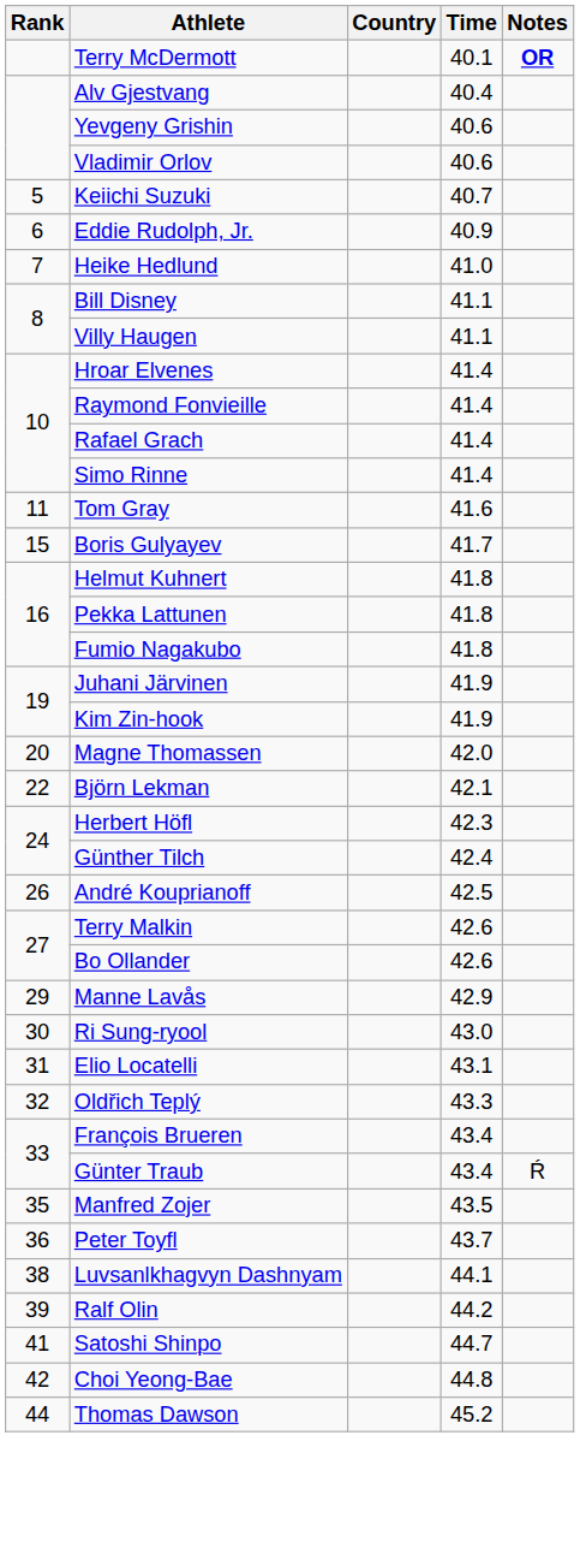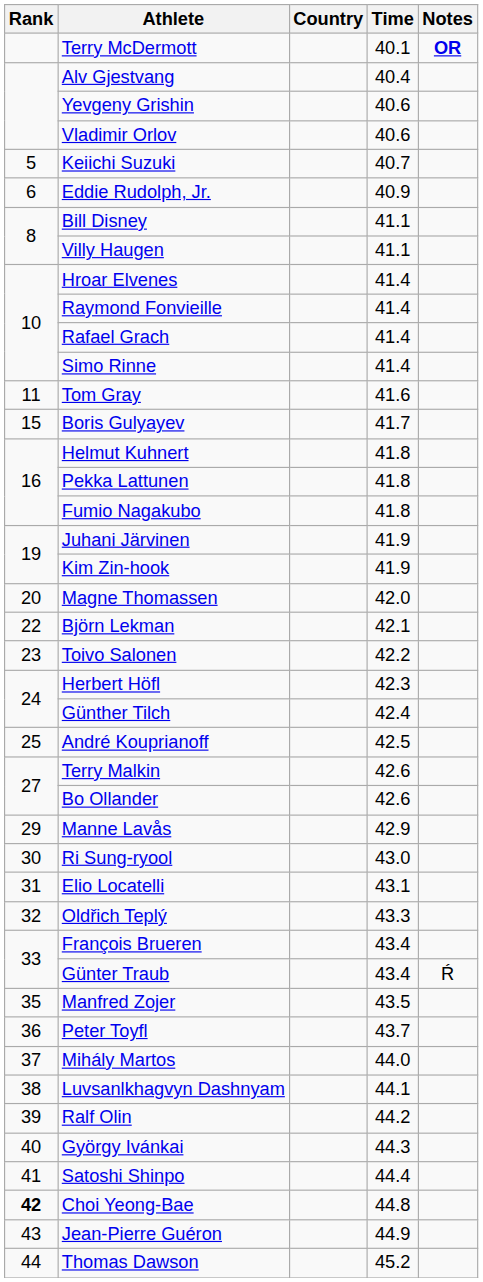 <table class="wikitable sortable" style="text-align:center">
 <tr>
 <th>Rank</th>
 <th>Athlete</th>
 <th>Country</th>
 <th>Time</th>
 <th>Notes</th>
 </tr>
 <tr>
 <td></td>
 <td align=left><a href='#'>Terry McDermott</a></td>
 <td align=left></td>
 <td>40.1</td>
 <td><strong><a href='#'>OR</a></strong></td>
 </tr>
 <tr>
 <td rowspan=3></td>
 <td align=left><a href='#'>Alv Gjestvang</a></td>
 <td align=left></td>
 <td>40.4</td>
 <td></td>
 </tr>
 <tr>
 <td align=left><a href='#'>Yevgeny Grishin</a></td>
 <td align=left></td>
 <td>40.6</td>
 <td></td>
 </tr>
 <tr>
 <td align=left><a href='#'>Vladimir Orlov</a></td>
 <td align=left></td>
 <td>40.6</td>
 <td></td>
 </tr>
 <tr>
 <td>5</td>
 <td align=left><a href='#'>Keiichi Suzuki</a></td>
 <td align=left></td>
 <td>40.7</td>
 <td></td>
 </tr>
 <tr>
 <td>6</td>
 <td align=left><a href='#'>Eddie Rudolph, Jr.</a></td>
 <td align=left></td>
 <td>40.9</td>
-<td></td>
-</tr>
-<tr>
-<td>7</td>
-<td align=left><a href='#'>Heike Hedlund</a></td>
-<td align=left></td>
-<td>41.0</td>
 <td></td>
 </tr>
 <tr>
 <td rowspan=2>8</td>
 <td align=left><a href='#'>Bill Disney</a></td>
 <td align=left></td>
 <td>41.1</td>
 <td></td>
 </tr>
 <tr>
 <td align=left><a href='#'>Villy Haugen</a></td>
 <td align=left></td>
 <td>41.1</td>
 <td></td>
 </tr>
 <tr>
 <td rowspan=4>10</td>
 <td align=left><a href='#'>Hroar Elvenes</a></td>
 <td align=left></td>
 <td>41.4</td>
 <td></td>
 </tr>
 <tr>
 <td align=left><a href='#'>Raymond Fonvieille</a></td>
 <td align=left></td>
 <td>41.4</td>
 <td></td>
 </tr>
 <tr>
 <td align=left><a href='#'>Rafael Grach</a></td>
 <td align=left></td>
 <td>41.4</td>
 <td></td>
 </tr>
 <tr>
 <td align=left><a href='#'>Simo Rinne</a></td>
 <td align=left></td>
 <td>41.4</td>
 <td></td>
 </tr>
 <tr>
 <td>11</td>
 <td align=left><a href='#'>Tom Gray</a></td>
 <td align=left></td>
 <td>41.6</td>
 <td></td>
 </tr>
 <tr>
 <td>15</td>
 <td align=left><a href='#'>Boris Gulyayev</a></td>
 <td align=left></td>
 <td>41.7</td>
 <td></td>
 </tr>
 <tr>
 <td rowspan=3>16</td>
 <td align=left><a href='#'>Helmut Kuhnert</a></td>
 <td align=left></td>
 <td>41.8</td>
 <td></td>
 </tr>
 <tr>
 <td align=left><a href='#'>Pekka Lattunen</a></td>
 <td align=left></td>
 <td>41.8</td>
 <td></td>
 </tr>
 <tr>
 <td align=left><a href='#'>Fumio Nagakubo</a></td>
 <td align=left></td>
 <td>41.8</td>
 <td></td>
 </tr>
 <tr>
 <td rowspan=2>19</td>
 <td align=left><a href='#'>Juhani Järvinen</a></td>
 <td align=left></td>
 <td>41.9</td>
 <td></td>
 </tr>
 <tr>
 <td align=left><a href='#'>Kim Zin-hook</a></td>
 <td align=left></td>
 <td>41.9</td>
 <td></td>
 </tr>
 <tr>
 <td>20</td>
 <td align=left><a href='#'>Magne Thomassen</a></td>
 <td align=left></td>
 <td>42.0</td>
 <td></td>
 </tr>
 <tr>
 <td>22</td>
 <td align=left><a href='#'>Björn Lekman</a></td>
 <td align=left></td>
 <td>42.1</td>
 <td></td>
 </tr>
 <tr>
+<td>23</td>
+<td align=left><a href='#'>Toivo Salonen</a></td>
+<td align=left></td>
+<td>42.2</td>
+<td></td>
+</tr>
+<tr>
 <td rowspan=2>24</td>
 <td align=left><a href='#'>Herbert Höfl</a></td>
 <td align=left></td>
 <td>42.3</td>
 <td></td>
 </tr>
 <tr>
 <td align=left><a href='#'>Günther Tilch</a></td>
 <td align=left></td>
 <td>42.4</td>
 <td></td>
 </tr>
 <tr>
-<td>26</td>
+<td>25</td>
 <td align=left><a href='#'>André Kouprianoff</a></td>
 <td align=left></td>
 <td>42.5</td>
 <td></td>
 </tr>
 <tr>
 <td rowspan=2>27</td>
 <td align=left><a href='#'>Terry Malkin</a></td>
 <td align=left></td>
 <td>42.6</td>
 <td></td>
 </tr>
 <tr>
 <td align=left><a href='#'>Bo Ollander</a></td>
 <td align=left></td>
 <td>42.6</td>
 <td></td>
 </tr>
 <tr>
 <td>29</td>
 <td align=left><a href='#'>Manne Lavås</a></td>
 <td align=left></td>
 <td>42.9</td>
 <td></td>
 </tr>
 <tr>
 <td>30</td>
 <td align=left><a href='#'>Ri Sung-ryool</a></td>
 <td align=left></td>
 <td>43.0</td>
 <td></td>
 </tr>
 <tr>
 <td>31</td>
 <td align=left><a href='#'>Elio Locatelli</a></td>
 <td align=left></td>
 <td>43.1</td>
 <td></td>
 </tr>
 <tr>
 <td>32</td>
 <td align=left><a href='#'>Oldřich Teplý</a></td>
 <td align=left></td>
 <td>43.3</td>
 <td></td>
 </tr>
 <tr>
 <td rowspan=2>33</td>
 <td align=left><a href='#'>François Brueren</a></td>
 <td align=left></td>
 <td>43.4</td>
 <td></td>
 </tr>
 <tr>
 <td align=left><a href='#'>Günter Traub</a></td>
 <td align=left></td>
 <td>43.4</td>
 <td>Ŕ</td>
 </tr>
 <tr>
 <td>35</td>
 <td align=left><a href='#'>Manfred Zojer</a></td>
 <td align=left></td>
 <td>43.5</td>
 <td></td>
 </tr>
 <tr>
 <td>36</td>
 <td align=left><a href='#'>Peter Toyfl</a></td>
 <td align=left></td>
 <td>43.7</td>
 <td></td>
 </tr>
 <tr>
+<td>37</td>
+<td align=left><a href='#'>Mihály Martos</a></td>
+<td align=left></td>
+<td>44.0</td>
+<td></td>
+</tr>
+<tr>
 <td>38</td>
 <td align=left><a href='#'>Luvsanlkhagvyn Dashnyam</a></td>
 <td align=left></td>
 <td>44.1</td>
 <td></td>
 </tr>
 <tr>
 <td>39</td>
 <td align=left><a href='#'>Ralf Olin</a></td>
 <td align=left></td>
 <td>44.2</td>
 <td></td>
 </tr>
 <tr>
+<td>40</td>
+<td align=left><a href='#'>György Ivánkai</a></td>
+<td align=left></td>
+<td>44.3</td>
+<td></td>
+</tr>
+<tr>
 <td>41</td>
 <td align=left><a href='#'>Satoshi Shinpo</a></td>
 <td align=left></td>
-<td>44.7</td>
+<td>44.4</td>
 <td></td>
 </tr>
 <tr>
-<td>42</td>
+<td><strong>42</strong></td>
 <td align=left><a href='#'>Choi Yeong-Bae</a></td>
 <td align=left></td>
 <td>44.8</td>
+<td></td>
+</tr>
+<tr>
+<td>43</td>
+<td align=left><a href='#'>Jean-Pierre Guéron</a></td>
+<td align=left></td>
+<td>44.9</td>
 <td></td>
 </tr>
 <tr>
 <td>44</td>
 <td align=left><a href='#'>Thomas Dawson</a></td>
 <td align=left></td>
 <td>45.2</td>
 <td></td>
 </tr>
 </table>
